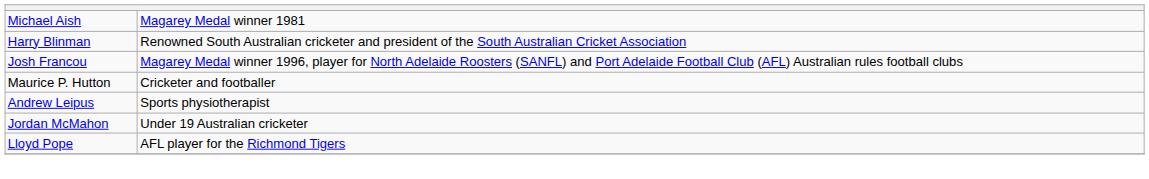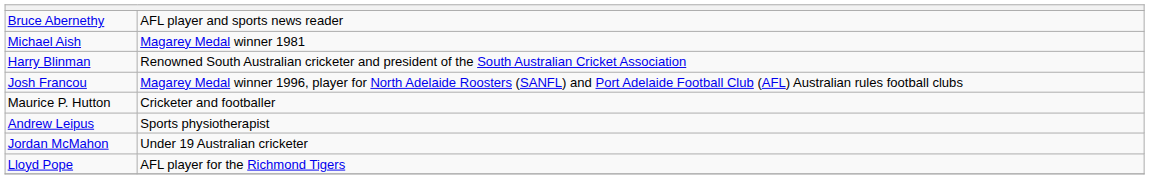 <table class="wikitable floatleft mw-collapsible mw-collapsed" border= "1" style= "width:95%; font-size: 86%; float:left; margin-left:2em; margin-right:2em; margin-bottom:2em">
 <tr>
 <th colspan="2"></th>
+</tr>
+<tr>
+<td><a href='#'>Bruce Abernethy</a></td>
+<td>AFL player and sports news reader</td>
 </tr>
 <tr>
 <td><a href='#'>Michael Aish</a></td>
 <td><a href='#'>Magarey Medal</a> winner 1981</td>
 </tr>
 <tr>
 <td><a href='#'>Harry Blinman</a></td>
 <td>Renowned South Australian cricketer and president of the <a href='#'>South Australian Cricket Association</a></td>
 </tr>
 <tr>
 <td><a href='#'>Josh Francou</a></td>
 <td><a href='#'>Magarey Medal</a> winner 1996, player for <a href='#'>North Adelaide Roosters</a> (<a href='#'>SANFL</a>) and <a href='#'>Port Adelaide Football Club</a> (<a href='#'>AFL</a>) Australian rules football clubs</td>
 </tr>
 <tr>
 <td>Maurice P. Hutton</td>
 <td>Cricketer and footballer</td>
 </tr>
 <tr>
 <td><a href='#'>Andrew Leipus</a></td>
 <td>Sports physiotherapist</td>
 </tr>
 <tr>
 <td><a href='#'>Jordan McMahon</a></td>
 <td>Under 19 Australian cricketer</td>
 </tr>
 <tr>
 <td><a href='#'>Lloyd Pope</a></td>
 <td>AFL player for the <a href='#'>Richmond Tigers</a></td>
 </tr>
 <tr>
 </tr>
 </table>
